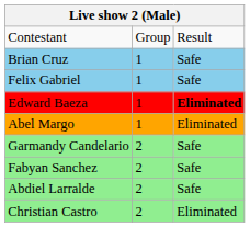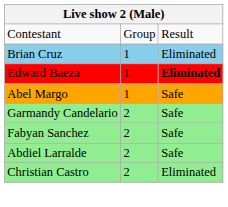 <table class="wikitable">
 <tr>
 <th colspan="3">Live show 2 (Male)</th>
 </tr>
 <tr>
 <td>Contestant</td>
 <td>Group</td>
 <td>Result</td>
 </tr>
 <tr bgcolor=skyblue>
 <td>Brian Cruz</td>
 <td>1</td>
-<td>Safe</td>
-</tr>
-<tr bgcolor=skyblue>
-<td>Felix Gabriel</td>
-<td>1</td>
-<td>Safe</td>
+<td>Eliminated</td>
 </tr>
 <tr bgcolor=Red>
 <td>Edward Baeza</td>
 <td>1</td>
 <td><strong>Eliminated</strong></td>
 </tr>
 <tr bgcolor=Orange>
 <td>Abel Margo</td>
 <td>1</td>
-<td>Eliminated</td>
+<td>Safe</td>
 </tr>
 <tr bgcolor=lightgreen>
 <td>Garmandy Candelario</td>
 <td>2</td>
 <td>Safe</td>
 </tr>
 <tr bgcolor=lightgreen>
 <td>Fabyan Sanchez</td>
 <td>2</td>
 <td>Safe</td>
 </tr>
 <tr bgcolor=lightgreen>
 <td>Abdiel Larralde</td>
 <td>2</td>
 <td>Safe</td>
 </tr>
 <tr bgcolor=lightgreen>
 <td>Christian Castro</td>
 <td>2</td>
 <td>Eliminated</td>
 </tr>
 </table>
